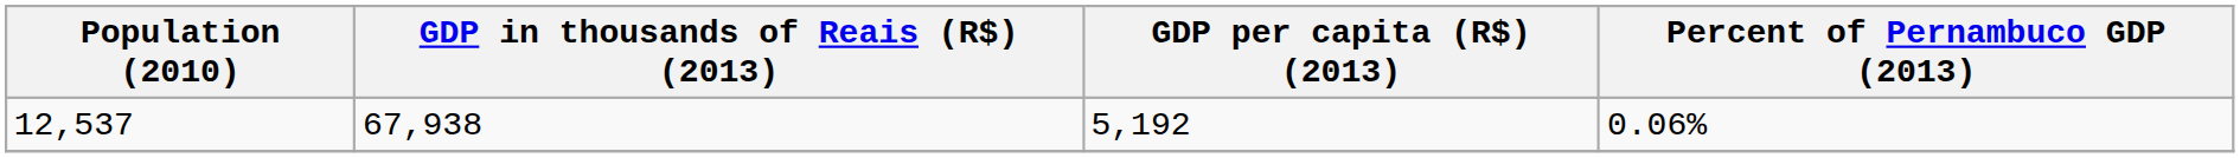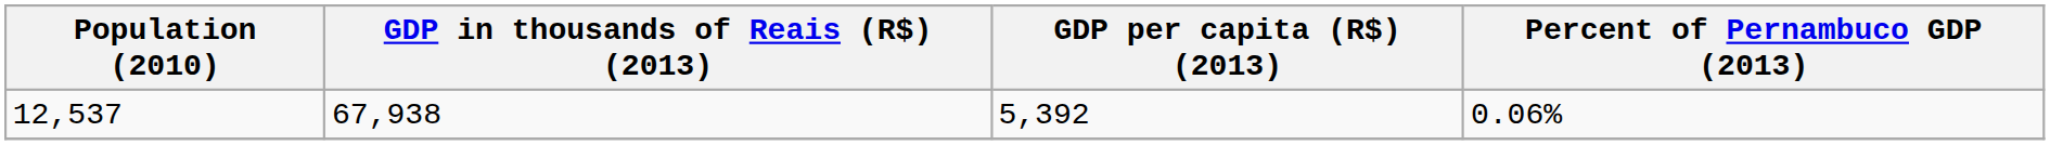 <table class="wikitable" border="1">
 <tr>
 <th>Population (2010)</th>
 <th><a href='#'>GDP</a> in thousands of <a href='#'>Reais</a> (R$) (2013)</th>
 <th>GDP per capita (R$) (2013)</th>
 <th>Percent of <a href='#'>Pernambuco</a> GDP (2013)</th>
 </tr>
 <tr>
 <td>12,537</td>
 <td>67,938</td>
-<td>5,192</td>
+<td>5,392</td>
 <td>0.06%</td>
 </tr>
 <tr>
 </tr>
 </table>
